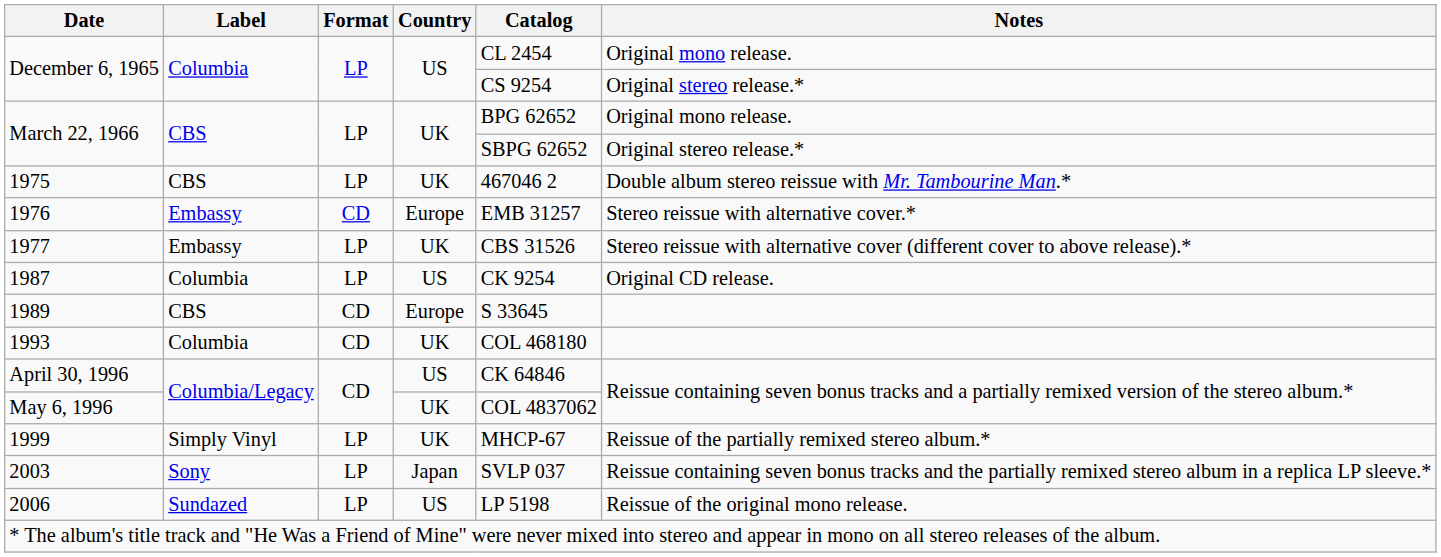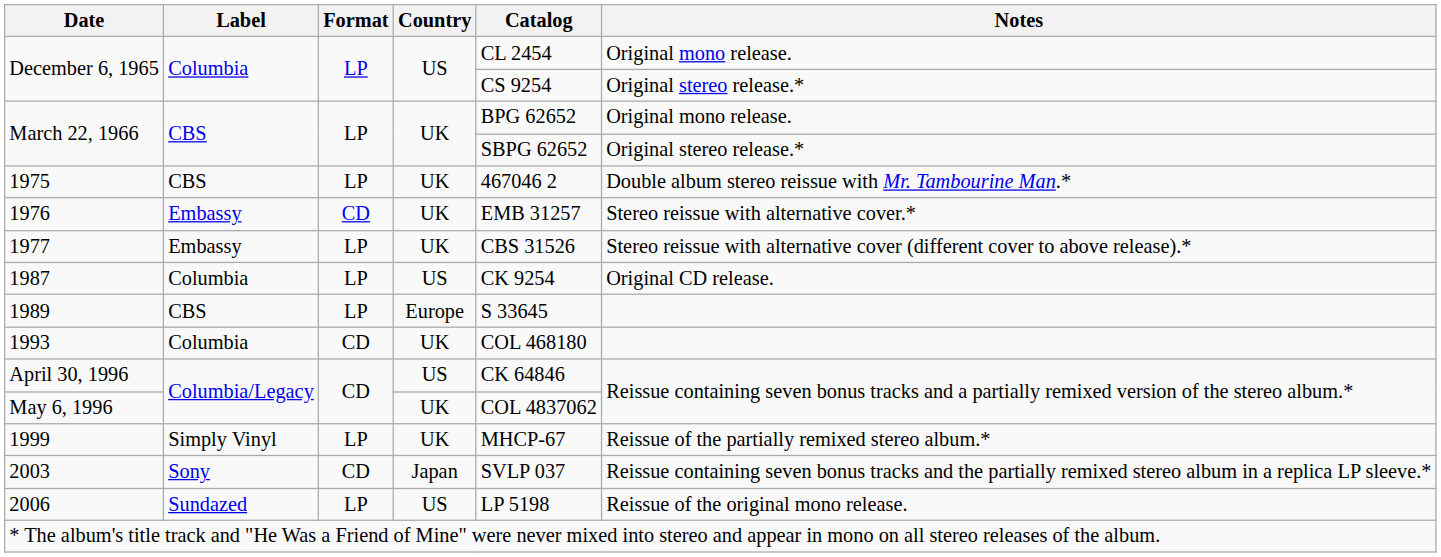 <table class="wikitable">
 <tr>
 <th align=center>Date</th>
 <th align=center>Label</th>
 <th align=center>Format</th>
 <th align=center>Country</th>
 <th align=center>Catalog</th>
 <th align=center>Notes</th>
 </tr>
 <tr>
 <td rowspan="2">December 6, 1965</td>
 <td rowspan="2"><a href='#'>Columbia</a></td>
 <td rowspan="2" align="center"><a href='#'>LP</a></td>
 <td rowspan="2" align="center">US</td>
 <td>CL 2454</td>
 <td>Original <a href='#'>mono</a> release.</td>
 </tr>
 <tr>
 <td>CS 9254</td>
 <td>Original <a href='#'>stereo</a> release.*</td>
 </tr>
 <tr>
 <td rowspan="2">March 22, 1966</td>
 <td rowspan="2"><a href='#'>CBS</a></td>
 <td rowspan="2" align="center">LP</td>
 <td rowspan="2" align="center">UK</td>
 <td>BPG 62652</td>
 <td>Original mono release.</td>
 </tr>
 <tr>
 <td>SBPG 62652</td>
 <td>Original stereo release.*</td>
 </tr>
 <tr>
 <td>1975</td>
 <td>CBS</td>
 <td align="center">LP</td>
 <td align="center">UK</td>
 <td>467046 2</td>
 <td>Double album stereo reissue with <em><a href='#'>Mr. Tambourine Man</a></em>.*</td>
 </tr>
 <tr>
 <td>1976</td>
 <td><a href='#'>Embassy</a></td>
 <td align="center"><a href='#'>CD</a></td>
-<td align="center">Europe</td>
+<td align="center">UK</td>
 <td>EMB 31257</td>
 <td>Stereo reissue with alternative cover.*</td>
 </tr>
 <tr>
 <td>1977</td>
 <td>Embassy</td>
 <td align="center">LP</td>
 <td align="center">UK</td>
 <td>CBS 31526</td>
 <td>Stereo reissue with alternative cover (different cover to above release).*</td>
 </tr>
 <tr>
 <td>1987</td>
 <td>Columbia</td>
 <td align="center">LP</td>
 <td align="center">US</td>
 <td>CK 9254</td>
 <td>Original CD release.</td>
 </tr>
 <tr>
 <td>1989</td>
 <td>CBS</td>
-<td align="center">CD</td>
+<td align="center">LP</td>
 <td align="center">Europe</td>
 <td>S 33645</td>
 <td></td>
 </tr>
 <tr>
 <td>1993</td>
 <td>Columbia</td>
 <td align="center">CD</td>
 <td align="center">UK</td>
 <td>COL 468180</td>
 <td></td>
 </tr>
 <tr>
 <td>April 30, 1996</td>
 <td rowspan="2"><a href='#'>Columbia/Legacy</a></td>
 <td rowspan="2" align="center">CD</td>
 <td align="center">US</td>
 <td>CK 64846</td>
 <td rowspan="2">Reissue containing seven bonus tracks and a partially remixed version of the stereo album.*</td>
 </tr>
 <tr>
 <td>May 6, 1996</td>
 <td align="center">UK</td>
 <td>COL 4837062</td>
 </tr>
 <tr>
 <td>1999</td>
 <td>Simply Vinyl</td>
 <td align="center">LP</td>
 <td align="center">UK</td>
 <td>MHCP-67</td>
 <td>Reissue of the partially remixed stereo album.*</td>
 </tr>
 <tr>
 <td>2003</td>
 <td><a href='#'>Sony</a></td>
-<td align="center">LP</td>
+<td align="center">CD</td>
 <td align="center">Japan</td>
 <td>SVLP 037</td>
 <td>Reissue containing seven bonus tracks and the partially remixed stereo album in a replica LP sleeve.*</td>
 </tr>
 <tr>
 <td>2006</td>
 <td><a href='#'>Sundazed</a></td>
 <td align="center">LP</td>
 <td align="center">US</td>
 <td>LP 5198</td>
 <td>Reissue of the original mono release.</td>
 </tr>
 <tr>
 <td colspan="6">* The album's title track and "He Was a Friend of Mine" were never mixed into stereo and appear in mono on all stereo releases of the album.</td>
 </tr>
 </table>
